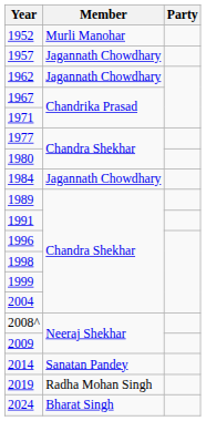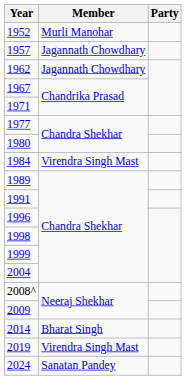 <table class="wikitable sortable">
 <tr>
 <th>Year</th>
 <th>Member</th>
 <th colspan=2>Party</th>
 </tr>
 <tr>
 <td><a href='#'>1952</a></td>
 <td><a href='#'>Murli Manohar</a></td>
 <td></td>
 </tr>
 <tr>
 <td><a href='#'>1957</a></td>
 <td><a href='#'>Jagannath Chowdhary</a></td>
 <td></td>
 </tr>
 <tr>
 <td><a href='#'>1962</a></td>
 <td><a href='#'>Jagannath Chowdhary</a></td>
 </tr>
 <tr>
 <td><a href='#'>1967</a></td>
 <td rowspan="2"><a href='#'>Chandrika Prasad</a></td>
 </tr>
 <tr>
 <td><a href='#'>1971</a></td>
 </tr>
 <tr>
 <td><a href='#'>1977</a></td>
 <td rowspan="2"><a href='#'>Chandra Shekhar</a></td>
 <td></td>
 </tr>
 <tr>
 <td><a href='#'>1980</a></td>
 </tr>
 <tr>
 <td><a href='#'>1984</a></td>
-<td><a href='#'>Jagannath Chowdhary</a></td>
+<td><a href='#'>Virendra Singh Mast</a></td>
 <td></td>
 </tr>
 <tr>
 <td><a href='#'>1989</a></td>
 <td rowspan="6"><a href='#'>Chandra Shekhar</a></td>
 <td></td>
 </tr>
 <tr>
 <td><a href='#'>1991</a></td>
 <td></td>
 </tr>
 <tr>
 <td><a href='#'>1996</a></td>
 </tr>
 <tr>
 <td><a href='#'>1998</a></td>
 </tr>
 <tr>
 <td><a href='#'>1999</a></td>
 </tr>
 <tr>
 <td><a href='#'>2004</a></td>
 </tr>
 <tr>
 <td>2008^</td>
 <td rowspan="2"><a href='#'>Neeraj Shekhar</a></td>
 <td></td>
 </tr>
 <tr>
 <td><a href='#'>2009</a></td>
 </tr>
 <tr>
 <td><a href='#'>2014</a></td>
-<td><a href='#'>Sanatan Pandey</a></td>
+<td><a href='#'>Bharat Singh</a></td>
 <td></td>
 </tr>
 <tr>
 <td><a href='#'>2019</a></td>
-<td>Radha Mohan Singh</td>
+<td><a href='#'>Virendra Singh Mast</a></td>
 </tr>
 <tr>
 <td><a href='#'>2024</a></td>
-<td><a href='#'>Bharat Singh</a></td>
+<td><a href='#'>Sanatan Pandey</a></td>
 <td></td>
 </tr>
 </table>
